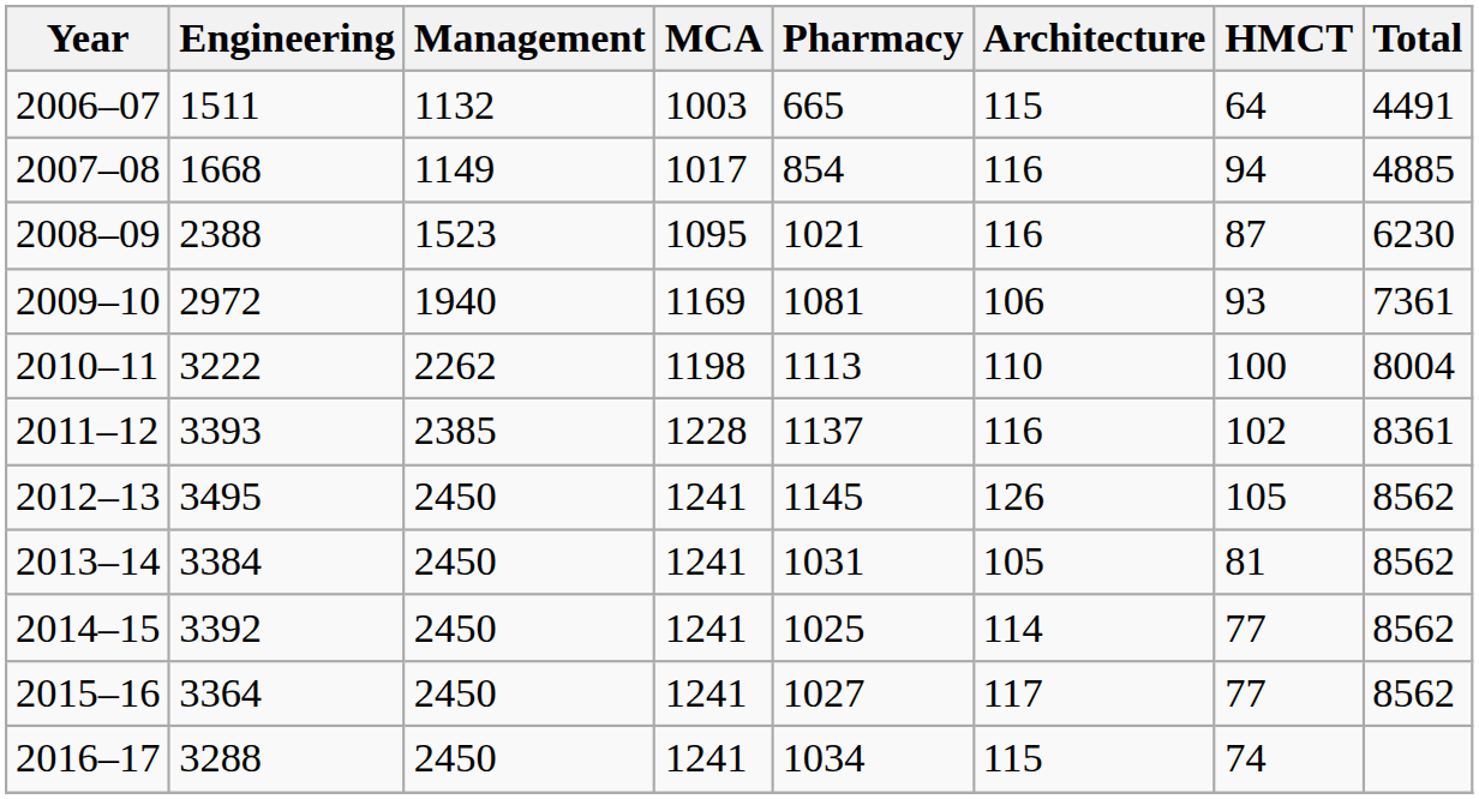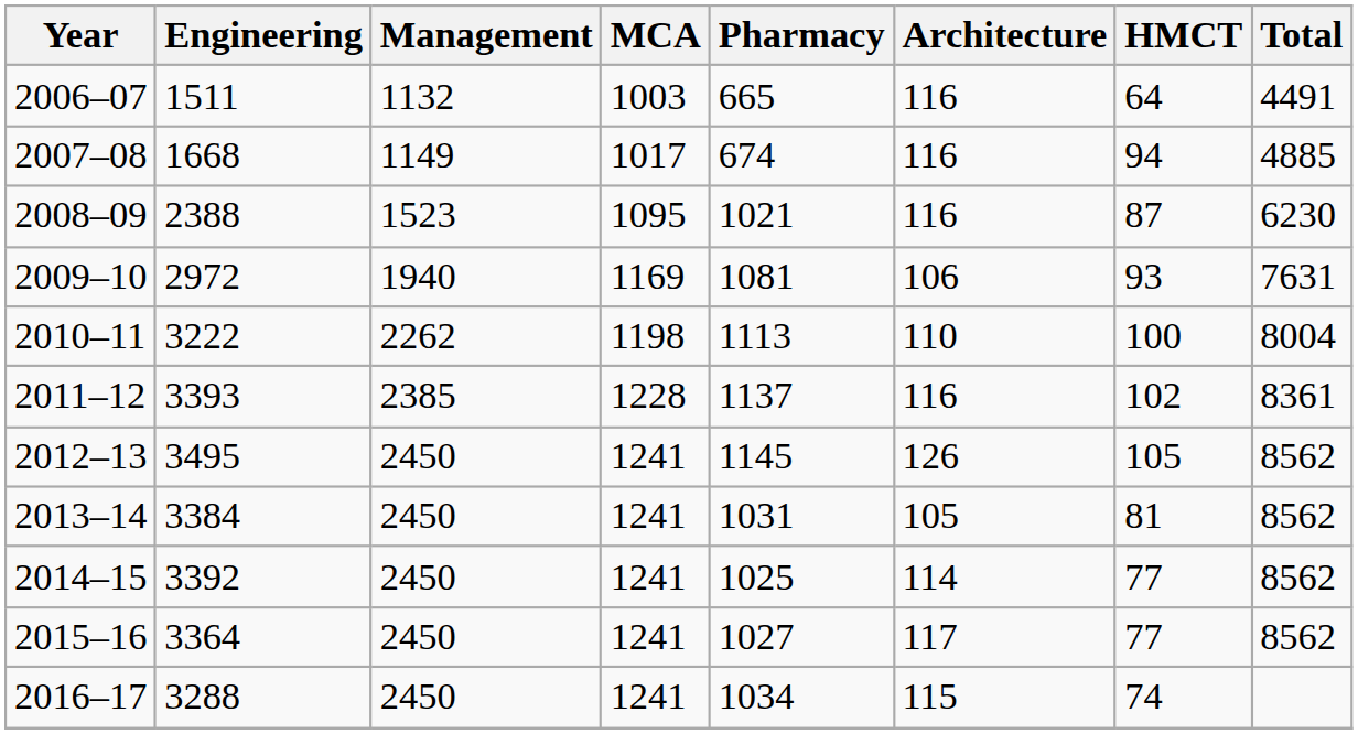 <table class="wikitable sortable">
 <tr>
 <th>Year</th>
 <th>Engineering</th>
 <th>Management</th>
 <th>MCA</th>
 <th>Pharmacy</th>
 <th>Architecture</th>
 <th>HMCT</th>
 <th>Total</th>
 </tr>
 <tr>
 <td>2006–07</td>
 <td>1511</td>
 <td>1132</td>
 <td>1003</td>
 <td>665</td>
-<td>115</td>
+<td>116</td>
 <td>64</td>
 <td>4491</td>
 </tr>
 <tr>
 <td>2007–08</td>
 <td>1668</td>
 <td>1149</td>
 <td>1017</td>
-<td>854</td>
+<td>674</td>
 <td>116</td>
 <td>94</td>
 <td>4885</td>
 </tr>
 <tr>
 <td>2008–09</td>
 <td>2388</td>
 <td>1523</td>
 <td>1095</td>
 <td>1021</td>
 <td>116</td>
 <td>87</td>
 <td>6230</td>
 </tr>
 <tr>
 <td>2009–10</td>
 <td>2972</td>
 <td>1940</td>
 <td>1169</td>
 <td>1081</td>
 <td>106</td>
 <td>93</td>
-<td>7361</td>
+<td>7631</td>
 </tr>
 <tr>
 <td>2010–11</td>
 <td>3222</td>
 <td>2262</td>
 <td>1198</td>
 <td>1113</td>
 <td>110</td>
 <td>100</td>
 <td>8004</td>
 </tr>
 <tr>
 <td>2011–12</td>
 <td>3393</td>
 <td>2385</td>
 <td>1228</td>
 <td>1137</td>
 <td>116</td>
 <td>102</td>
 <td>8361</td>
 </tr>
 <tr>
 <td>2012–13</td>
 <td>3495</td>
 <td>2450</td>
 <td>1241</td>
 <td>1145</td>
 <td>126</td>
 <td>105</td>
 <td>8562</td>
 </tr>
 <tr>
 <td>2013–14</td>
 <td>3384</td>
 <td>2450</td>
 <td>1241</td>
 <td>1031</td>
 <td>105</td>
 <td>81</td>
 <td>8562</td>
 </tr>
 <tr>
 <td>2014–15</td>
 <td>3392</td>
 <td>2450</td>
 <td>1241</td>
 <td>1025</td>
 <td>114</td>
 <td>77</td>
 <td>8562</td>
 </tr>
 <tr>
 <td>2015–16</td>
 <td>3364</td>
 <td>2450</td>
 <td>1241</td>
 <td>1027</td>
 <td>117</td>
 <td>77</td>
 <td>8562</td>
 </tr>
 <tr>
 <td>2016–17</td>
 <td>3288</td>
 <td>2450</td>
 <td>1241</td>
 <td>1034</td>
 <td>115</td>
 <td>74</td>
 <td 8562></td>
 </tr>
 <tr>
 </tr>
 </table>
